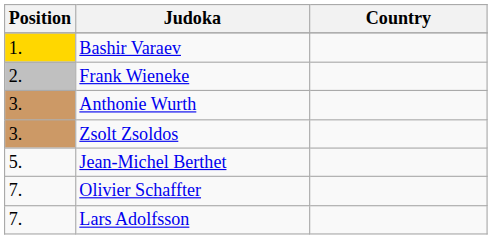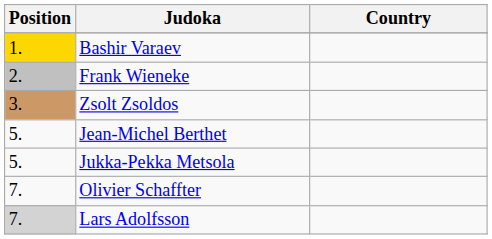 <table class="wikitable">
 <tr>
 <th width="10">Position</th>
 <th width="200">Judoka</th>
 <th width="150">Country</th>
 </tr>
 <tr>
 </tr>
 <tr>
 <td style="background-color:gold">1.</td>
 <td><a href='#'>Bashir Varaev</a></td>
 <td></td>
 </tr>
 <tr>
 <td style="background-color:silver">2.</td>
 <td><a href='#'>Frank Wieneke</a></td>
 <td></td>
 </tr>
 <tr>
 <td style="background-color:#CC9966">3.</td>
-<td><a href='#'>Anthonie Wurth</a></td>
-<td></td>
-</tr>
-<tr>
-<td style="background-color:#CC9966">3.</td>
 <td><a href='#'>Zsolt Zsoldos</a></td>
 <td></td>
 </tr>
 <tr>
 <td>5.</td>
 <td><a href='#'>Jean-Michel Berthet</a></td>
 <td></td>
 </tr>
 <tr>
+<td>5.</td>
+<td><a href='#'>Jukka-Pekka Metsola</a></td>
+<td></td>
+</tr>
+<tr>
 <td>7.</td>
 <td><a href='#'>Olivier Schaffter</a></td>
 <td></td>
 </tr>
 <tr>
-<td>7.</td>
+<td style="background: lightgrey;">7.</td>
 <td><a href='#'>Lars Adolfsson</a></td>
 <td></td>
 </tr>
 </table>
